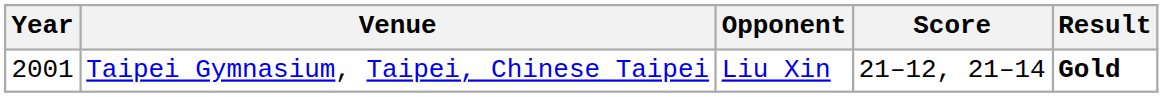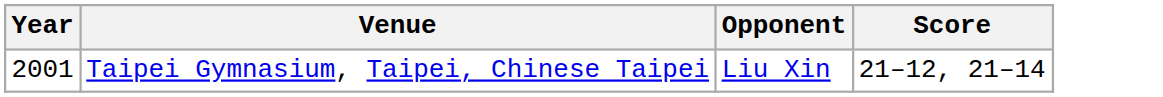 <table class="sortable wikitable" style="font-size: 90%">
 <tr>
 <th>Year</th>
 <th>Venue</th>
 <th>Opponent</th>
 <th>Score</th>
-<th>Result</th>
 </tr>
 <tr style="background:white">
 <td align="center">2001</td>
 <td align="left"><a href='#'>Taipei Gymnasium</a>, <a href='#'>Taipei, Chinese Taipei</a></td>
 <td align="left"> <a href='#'>Liu Xin</a></td>
 <td align="left">21–12, 21–14</td>
-<td style="text-align:left; background:white"> <strong>Gold</strong></td>
 </tr>
 </table>
